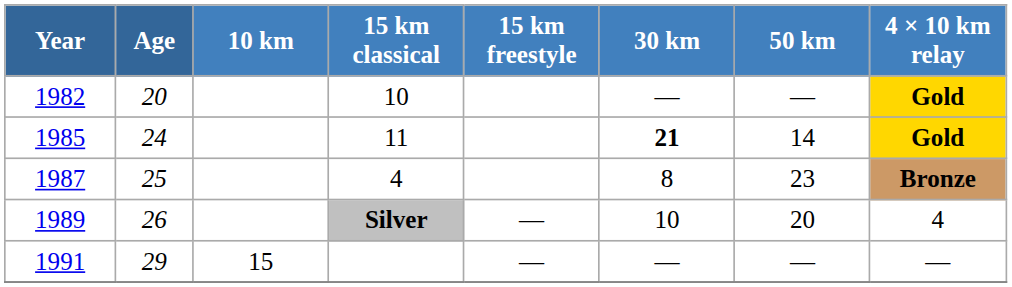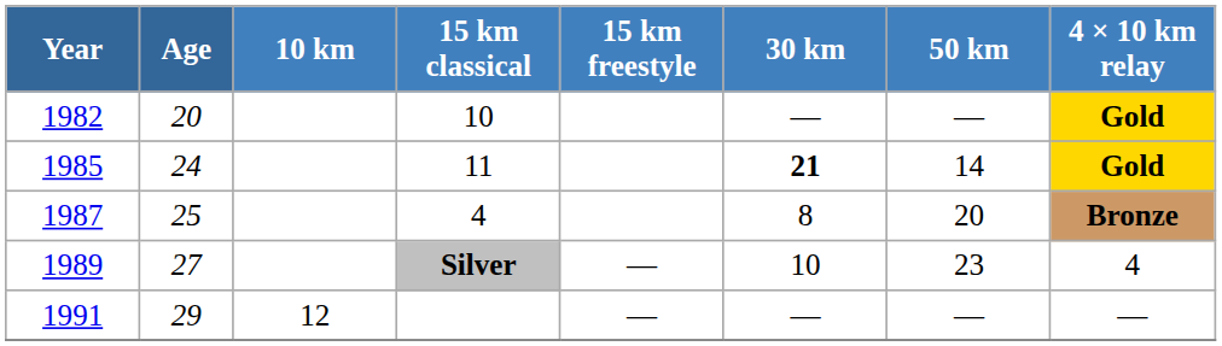 <table class="wikitable" style="font-size:95%; text-align:center; border:grey solid 1px; border-collapse:collapse; background:#ffffff;">
 <tr>
 <th style="background-color:#369; color:white; width:60px;"> Year </th>
 <th style="background-color:#369; color:white; width:40px;"> Age </th>
 <th style="background-color:#4180be; color:white; width:75px;"> 10 km </th>
 <th style="background-color:#4180be; color:white; width:75px;"> 15 km <br> classical </th>
 <th style="background-color:#4180be; color:white; width:75px;"> 15 km <br> freestyle </th>
 <th style="background-color:#4180be; color:white; width:75px;"> 30 km </th>
 <th style="background-color:#4180be; color:white; width:75px;"> 50 km </th>
 <th style="background-color:#4180be; color:white; width:75px;"> 4 × 10 km <br> relay </th>
 </tr>
 <tr>
 <td><a href='#'>1982</a></td>
 <td><em>20</em></td>
 <td></td>
 <td>10</td>
 <td></td>
 <td>—</td>
 <td>—</td>
 <td style="background:gold;"><strong>Gold</strong></td>
 </tr>
 <tr>
 <td><a href='#'>1985</a></td>
 <td><em>24</em></td>
 <td></td>
 <td>11</td>
 <td></td>
 <td><strong>21</strong></td>
 <td>14</td>
 <td style="background:gold;"><strong>Gold</strong></td>
 </tr>
 <tr>
 <td><a href='#'>1987</a></td>
 <td><em>25</em></td>
 <td></td>
 <td>4</td>
 <td></td>
 <td>8</td>
-<td>23</td>
+<td>20</td>
 <td bgcolor="cc9966"><strong>Bronze</strong></td>
 </tr>
 <tr>
 <td><a href='#'>1989</a></td>
-<td><em>26</em></td>
+<td><em>27</em></td>
 <td></td>
 <td style="background:silver;"><strong>Silver</strong></td>
 <td>—</td>
 <td>10</td>
-<td>20</td>
+<td>23</td>
 <td>4</td>
 </tr>
 <tr>
 <td><a href='#'>1991</a></td>
 <td><em>29</em></td>
-<td>15</td>
+<td>12</td>
 <td></td>
 <td>—</td>
 <td>—</td>
 <td>—</td>
 <td>—</td>
 </tr>
 <tr>
 </tr>
 </table>
